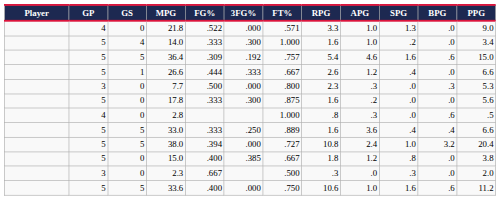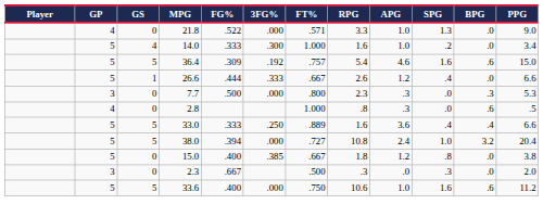 <table class="wikitable sortable" style="text-align:right; font-size: 90%">
 <tr>
 <th style="background:#1D2951; color:#FFFFFF; border-top:#DC143C 3px solid; border-bottom:#DC143C 3px solid;" width="10%">Player</th>
 <th style="background: #1D2951; color:#FFFFFF; border-top:#DC143C 3px solid; border-bottom:#DC143C 3px solid;" width="6%">GP</th>
 <th style="background: #1D2951; color:#FFFFFF; border-top:#DC143C 3px solid; border-bottom:#DC143C 3px solid;" width="6%">GS</th>
 <th style="background: #1D2951; color:#FFFFFF; border-top:#DC143C 3px solid; border-bottom:#DC143C 3px solid;" width="6%">MPG</th>
 <th style="background: #1D2951; color:#FFFFFF; border-top:#DC143C 3px solid; border-bottom:#DC143C 3px solid;" width="6%">FG%</th>
 <th style="background: #1D2951; color:#FFFFFF; border-top:#DC143C 3px solid; border-bottom:#DC143C 3px solid;" width="6%">3FG%</th>
 <th style="background: #1D2951; color:#FFFFFF; border-top:#DC143C 3px solid; border-bottom:#DC143C 3px solid;" width="6%">FT%</th>
 <th style="background: #1D2951; color:#FFFFFF; border-top:#DC143C 3px solid; border-bottom:#DC143C 3px solid;" width="6%">RPG</th>
 <th style="background: #1D2951; color:#FFFFFF; border-top:#DC143C 3px solid; border-bottom:#DC143C 3px solid;" width="6%">APG</th>
 <th style="background: #1D2951; color:#FFFFFF; border-top:#DC143C 3px solid; border-bottom:#DC143C 3px solid;" width="6%">SPG</th>
 <th style="background: #1D2951; color:#FFFFFF; border-top:#DC143C 3px solid; border-bottom:#DC143C 3px solid;" width="6%">BPG</th>
 <th style="background: #1D2951; color:#FFFFFF; border-top:#DC143C 3px solid; border-bottom:#DC143C 3px solid;" width="6%">PPG</th>
 </tr>
 <tr>
 <td style="text-align:left;"></td>
 <td>4</td>
 <td>0</td>
 <td>21.8</td>
 <td>.522</td>
 <td>.000</td>
 <td>.571</td>
 <td>3.3</td>
 <td>1.0</td>
 <td>1.3</td>
 <td>.0</td>
 <td>9.0</td>
 </tr>
 <tr>
 <td style="text-align:left;"></td>
 <td>5</td>
 <td>4</td>
 <td>14.0</td>
 <td>.333</td>
 <td>.300</td>
 <td>1.000</td>
 <td>1.6</td>
 <td>1.0</td>
 <td>.2</td>
 <td>.0</td>
 <td>3.4</td>
 </tr>
 <tr>
 <td style="text-align:left;"></td>
 <td>5</td>
 <td>5</td>
 <td>36.4</td>
 <td>.309</td>
 <td>.192</td>
 <td>.757</td>
 <td>5.4</td>
 <td>4.6</td>
 <td>1.6</td>
 <td>.6</td>
 <td>15.0</td>
 </tr>
 <tr>
 <td style="text-align:left;"></td>
 <td>5</td>
 <td>1</td>
 <td>26.6</td>
 <td>.444</td>
 <td>.333</td>
 <td>.667</td>
 <td>2.6</td>
 <td>1.2</td>
 <td>.4</td>
 <td>.0</td>
 <td>6.6</td>
 </tr>
 <tr>
 <td style="text-align:left;"></td>
 <td>3</td>
 <td>0</td>
 <td>7.7</td>
 <td>.500</td>
 <td>.000</td>
 <td>.800</td>
 <td>2.3</td>
 <td>.3</td>
 <td>.0</td>
 <td>.3</td>
 <td>5.3</td>
 </tr>
 <tr>
 <td style="text-align:left;"></td>
-<td>5</td>
-<td>0</td>
-<td>17.8</td>
-<td>.333</td>
-<td>.300</td>
-<td>.875</td>
-<td>1.6</td>
-<td>.2</td>
-<td>.0</td>
-<td>.0</td>
-<td>5.6</td>
-</tr>
-<tr>
-<td style="text-align:left;"></td>
 <td>4</td>
 <td>0</td>
 <td>2.8</td>
 <td></td>
 <td></td>
 <td>1.000</td>
 <td>.8</td>
 <td>.3</td>
 <td>.0</td>
 <td>.6</td>
 <td>.5</td>
 </tr>
 <tr>
 <td style="text-align:left;"></td>
 <td>5</td>
 <td>5</td>
 <td>33.0</td>
 <td>.333</td>
 <td>.250</td>
 <td>.889</td>
 <td>1.6</td>
 <td>3.6</td>
 <td>.4</td>
 <td>.4</td>
 <td>6.6</td>
 </tr>
 <tr>
 <td style="text-align:left;"></td>
 <td>5</td>
 <td>5</td>
 <td>38.0</td>
 <td>.394</td>
 <td>.000</td>
 <td>.727</td>
 <td>10.8</td>
 <td>2.4</td>
 <td>1.0</td>
 <td>3.2</td>
 <td>20.4</td>
 </tr>
 <tr>
 <td style="text-align:left;"></td>
 <td>5</td>
 <td>0</td>
 <td>15.0</td>
 <td>.400</td>
 <td>.385</td>
 <td>.667</td>
 <td>1.8</td>
 <td>1.2</td>
 <td>.8</td>
 <td>.0</td>
 <td>3.8</td>
 </tr>
 <tr>
 <td style="text-align:left;"></td>
 <td>3</td>
 <td>0</td>
 <td>2.3</td>
 <td>.667</td>
 <td></td>
 <td>.500</td>
 <td>.3</td>
 <td>.0</td>
 <td>.3</td>
 <td>.0</td>
 <td>2.0</td>
 </tr>
 <tr>
 <td style="text-align:left;"></td>
 <td>5</td>
 <td>5</td>
 <td>33.6</td>
 <td>.400</td>
 <td>.000</td>
 <td>.750</td>
 <td>10.6</td>
 <td>1.0</td>
 <td>1.6</td>
 <td>.6</td>
 <td>11.2</td>
 </tr>
 </table>
